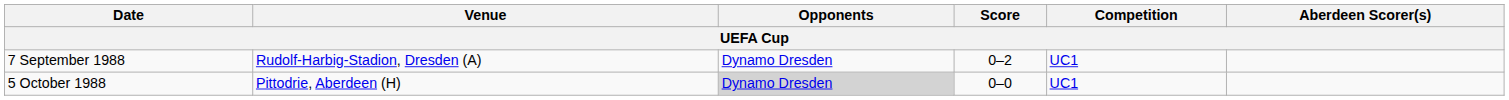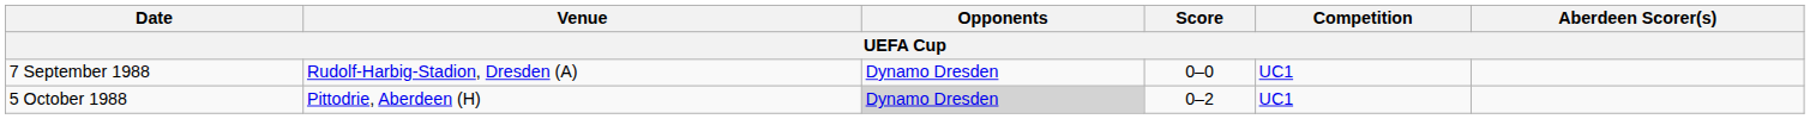 <table class="wikitable" width=85%>
 <tr>
 <th>Date</th>
 <th>Venue</th>
 <th>Opponents</th>
 <th>Score</th>
 <th>Competition</th>
 <th>Aberdeen Scorer(s)</th>
 </tr>
 <tr>
 <th colspan=7>UEFA Cup</th>
 </tr>
 <tr>
 <td>7 September 1988</td>
 <td><a href='#'>Rudolf-Harbig-Stadion</a>, <a href='#'>Dresden</a> (A)</td>
 <td><a href='#'>Dynamo Dresden</a></td>
-<td align=center>0–2</td>
+<td align=center>0–0</td>
 <td><a href='#'>UC1</a></td>
 <td></td>
 </tr>
 <tr>
 <td>5 October 1988</td>
 <td><a href='#'>Pittodrie</a>, <a href='#'>Aberdeen</a> (H)</td>
 <td style="background: lightgrey;"><a href='#'>Dynamo Dresden</a></td>
-<td align=center>0–0</td>
+<td align=center>0–2</td>
 <td><a href='#'>UC1</a></td>
 <td></td>
 </tr>
 </table>
